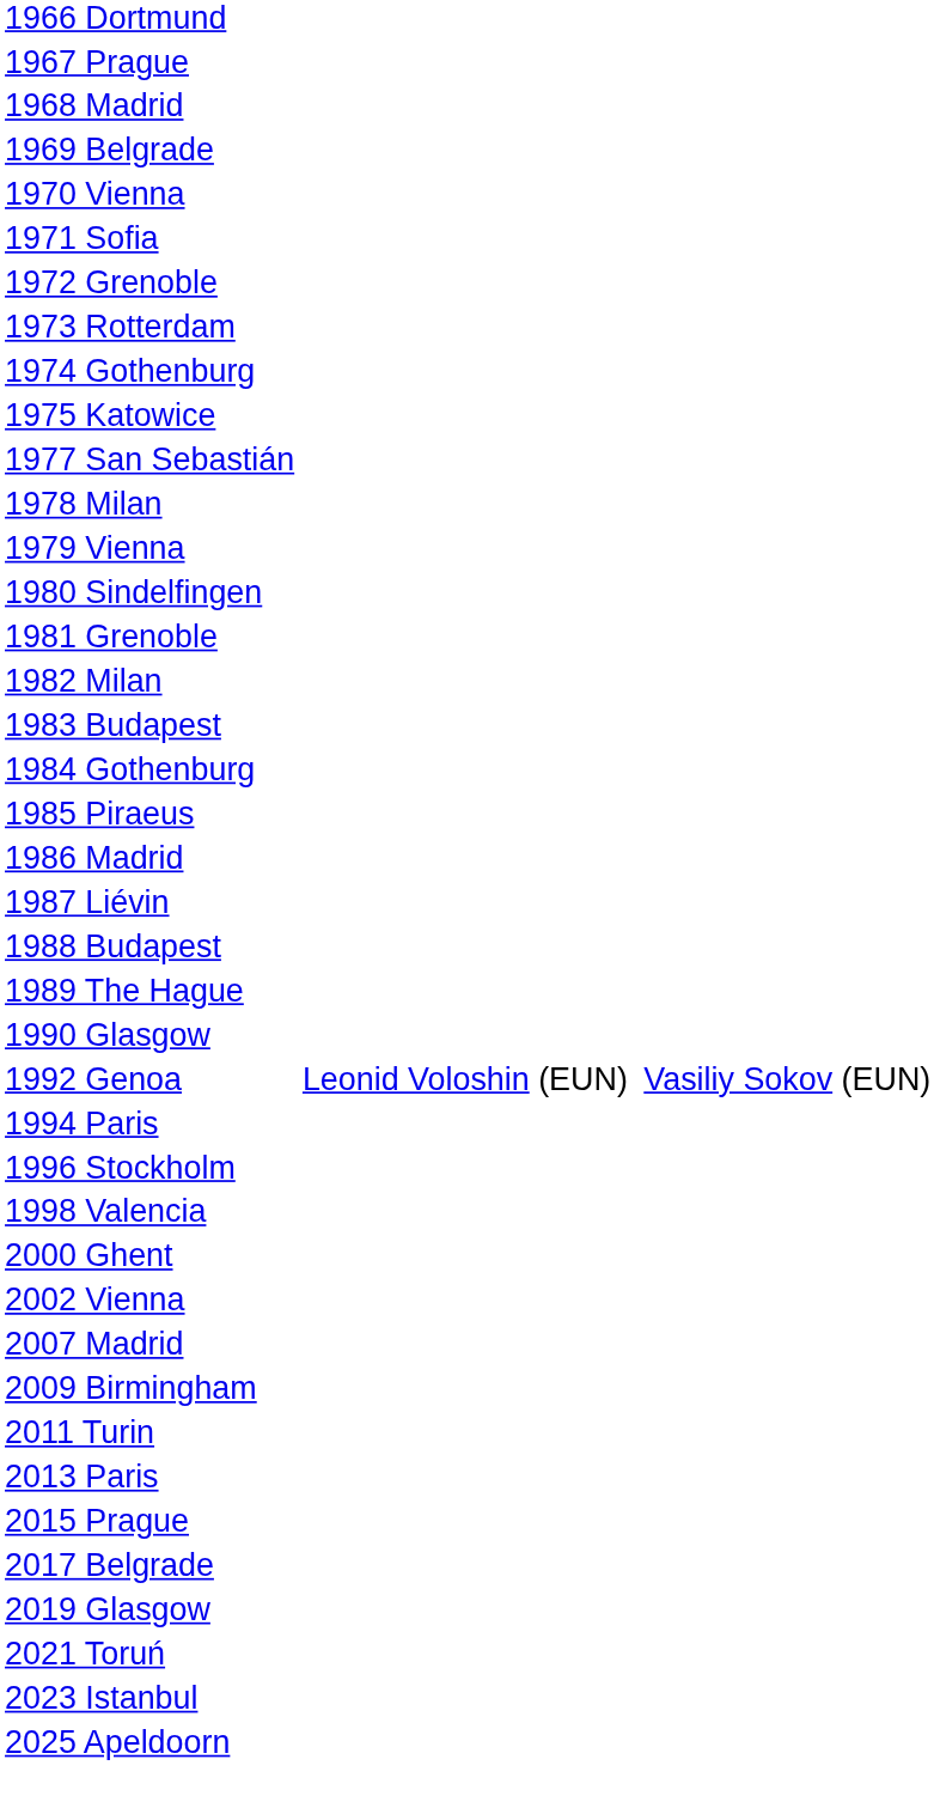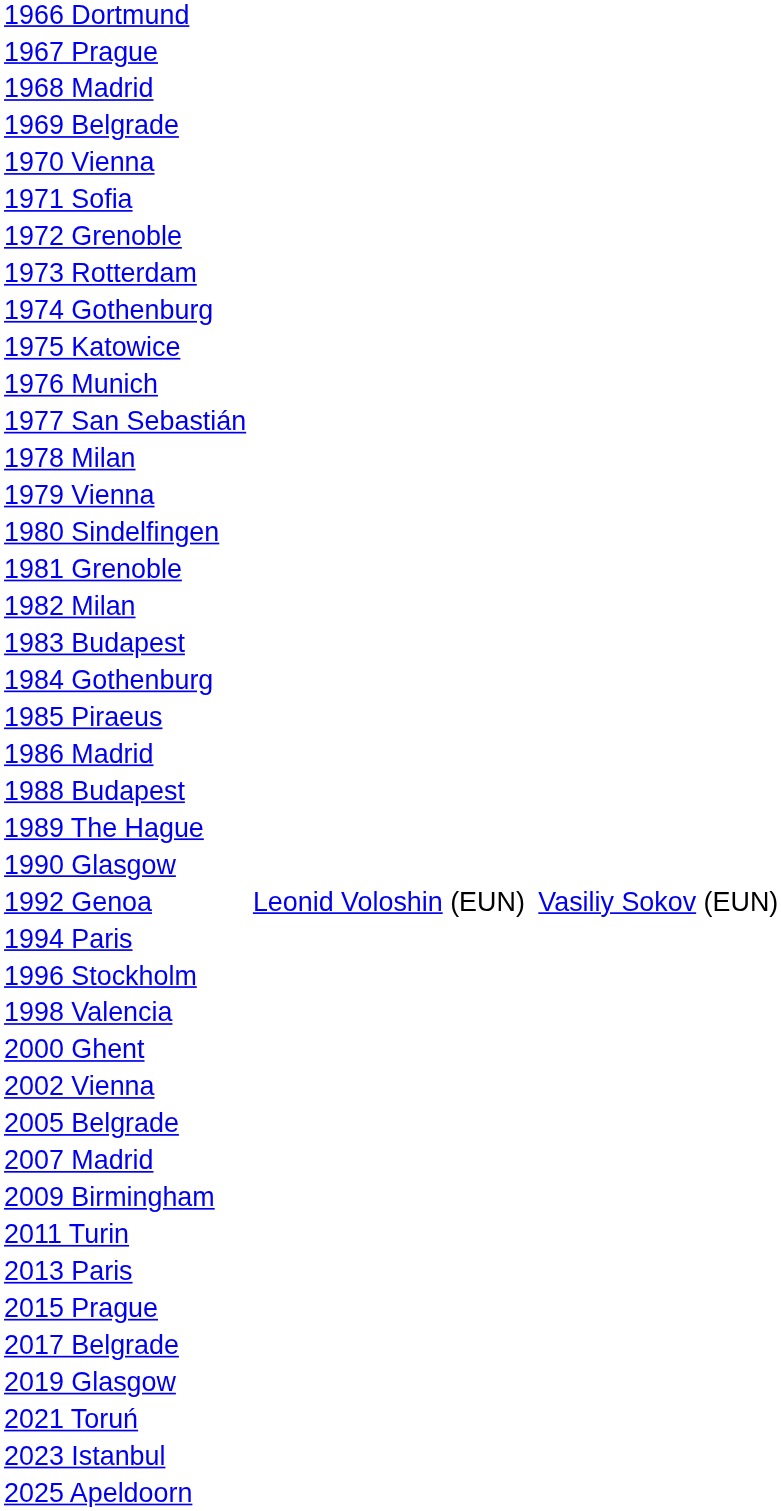 <table>
 <tr>
 <td><a href='#'>1966 Dortmund</a><br></td>
 <td></td>
 <td></td>
 <td></td>
 </tr>
 <tr>
 <td><a href='#'>1967 Prague</a><br></td>
 <td></td>
 <td></td>
 <td></td>
 </tr>
 <tr>
 <td><a href='#'>1968 Madrid</a><br></td>
 <td></td>
 <td></td>
 <td></td>
 </tr>
 <tr>
 <td><a href='#'>1969 Belgrade</a><br></td>
 <td></td>
 <td></td>
 <td></td>
 </tr>
 <tr>
 <td><a href='#'>1970 Vienna</a><br></td>
 <td></td>
 <td></td>
 <td></td>
 </tr>
 <tr>
 <td><a href='#'>1971 Sofia</a><br></td>
 <td></td>
 <td></td>
 <td></td>
 </tr>
 <tr>
 <td><a href='#'>1972 Grenoble</a><br></td>
 <td></td>
 <td></td>
 <td></td>
 </tr>
 <tr>
 <td><a href='#'>1973 Rotterdam</a><br></td>
 <td></td>
 <td></td>
 <td></td>
 </tr>
 <tr>
 <td><a href='#'>1974 Gothenburg</a><br></td>
 <td></td>
 <td></td>
 <td></td>
 </tr>
 <tr>
 <td><a href='#'>1975 Katowice</a><br></td>
+<td></td>
+<td></td>
+<td></td>
+</tr>
+<tr>
+<td><a href='#'>1976 Munich</a><br></td>
 <td></td>
 <td></td>
 <td></td>
 </tr>
 <tr>
 <td><a href='#'>1977 San Sebastián</a><br></td>
 <td></td>
 <td></td>
 <td></td>
 </tr>
 <tr>
 <td><a href='#'>1978 Milan</a><br></td>
 <td></td>
 <td></td>
 <td></td>
 </tr>
 <tr>
 <td><a href='#'>1979 Vienna</a><br></td>
 <td></td>
 <td></td>
 <td></td>
 </tr>
 <tr>
 <td><a href='#'>1980 Sindelfingen</a><br></td>
 <td></td>
 <td></td>
 <td></td>
 </tr>
 <tr>
 <td><a href='#'>1981 Grenoble</a><br></td>
 <td></td>
 <td></td>
 <td></td>
 </tr>
 <tr>
 <td><a href='#'>1982 Milan</a><br></td>
 <td></td>
 <td></td>
 <td></td>
 </tr>
 <tr>
 <td><a href='#'>1983 Budapest</a><br></td>
 <td></td>
 <td></td>
 <td></td>
 </tr>
 <tr>
 <td><a href='#'>1984 Gothenburg</a><br></td>
 <td></td>
 <td></td>
 <td></td>
 </tr>
 <tr>
 <td><a href='#'>1985 Piraeus</a><br></td>
 <td></td>
 <td></td>
 <td></td>
 </tr>
 <tr>
 <td><a href='#'>1986 Madrid</a><br></td>
 <td></td>
 <td></td>
 <td></td>
 </tr>
 <tr>
-<td><a href='#'>1987 Liévin</a><br></td>
-<td></td>
-<td></td>
-<td></td>
-</tr>
-<tr>
 <td><a href='#'>1988 Budapest</a><br></td>
 <td></td>
 <td></td>
 <td></td>
 </tr>
 <tr>
 <td><a href='#'>1989 The Hague</a><br></td>
 <td></td>
 <td></td>
 <td></td>
 </tr>
 <tr>
 <td><a href='#'>1990 Glasgow</a><br></td>
 <td></td>
 <td></td>
 <td></td>
 </tr>
 <tr>
 <td><a href='#'>1992 Genoa</a><br></td>
 <td> <a href='#'>Leonid Voloshin</a> (EUN)</td>
 <td></td>
 <td> <a href='#'>Vasiliy Sokov</a> (EUN)</td>
 </tr>
 <tr>
 <td><a href='#'>1994 Paris</a><br></td>
 <td></td>
 <td></td>
 <td></td>
 </tr>
 <tr>
 <td><a href='#'>1996 Stockholm</a><br></td>
 <td></td>
 <td></td>
 <td></td>
 </tr>
 <tr>
 <td><a href='#'>1998 Valencia</a><br></td>
 <td></td>
 <td></td>
 <td></td>
 </tr>
 <tr>
 <td><a href='#'>2000 Ghent</a><br></td>
 <td></td>
 <td></td>
 <td></td>
 </tr>
 <tr>
 <td><a href='#'>2002 Vienna</a><br></td>
+<td></td>
+<td></td>
+<td></td>
+</tr>
+<tr>
+<td><a href='#'>2005 Belgrade</a><br></td>
 <td></td>
 <td></td>
 <td></td>
 </tr>
 <tr>
 <td><a href='#'>2007 Madrid</a><br></td>
 <td></td>
 <td></td>
 <td></td>
 </tr>
 <tr>
 <td><a href='#'>2009 Birmingham</a><br></td>
 <td></td>
 <td></td>
 <td></td>
 </tr>
 <tr>
 <td><a href='#'>2011 Turin</a><br></td>
 <td></td>
 <td></td>
 <td></td>
 </tr>
 <tr>
 <td><a href='#'>2013 Paris</a><br></td>
 <td></td>
 <td></td>
 <td></td>
 </tr>
 <tr>
 <td><a href='#'>2015 Prague</a><br></td>
 <td></td>
 <td></td>
 <td></td>
 </tr>
 <tr>
 <td><a href='#'>2017 Belgrade</a><br></td>
 <td></td>
 <td></td>
 <td></td>
 </tr>
 <tr>
 <td><a href='#'>2019 Glasgow</a><br></td>
 <td></td>
 <td></td>
 <td></td>
 </tr>
 <tr>
 <td><a href='#'>2021 Toruń</a><br></td>
 <td></td>
 <td></td>
 <td></td>
 </tr>
 <tr>
 <td><a href='#'>2023 Istanbul</a><br></td>
 <td></td>
 <td></td>
 <td></td>
 </tr>
 <tr>
 <td><a href='#'>2025 Apeldoorn</a><br></td>
 <td></td>
 <td></td>
 <td></td>
 </tr>
 </table>
